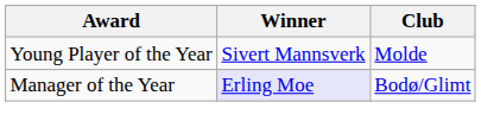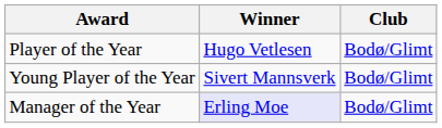 <table class="wikitable">
 <tr>
 <th>Award</th>
 <th>Winner</th>
 <th>Club</th>
 </tr>
 <tr>
+<td>Player of the Year</td>
+<td> <a href='#'>Hugo Vetlesen</a></td>
+<td><a href='#'>Bodø/Glimt</a></td>
+</tr>
+<tr>
 <td>Young Player of the Year</td>
 <td> <a href='#'>Sivert Mannsverk</a></td>
-<td><a href='#'>Molde</a></td>
+<td><a href='#'>Bodø/Glimt</a></td>
 </tr>
 <tr>
 <td>Manager of the Year</td>
 <td style="background: lavender;"> <a href='#'>Erling Moe</a></td>
 <td><a href='#'>Bodø/Glimt</a></td>
 </tr>
 </table>
